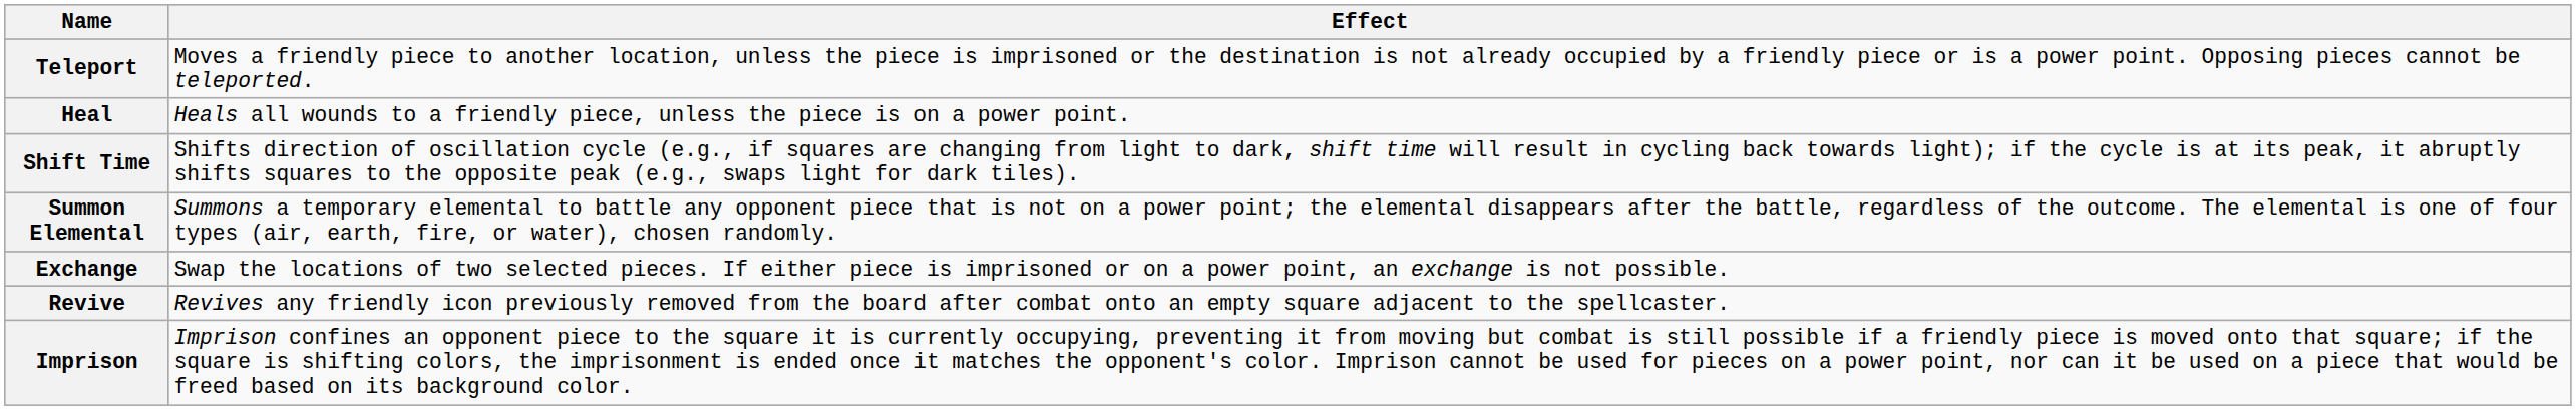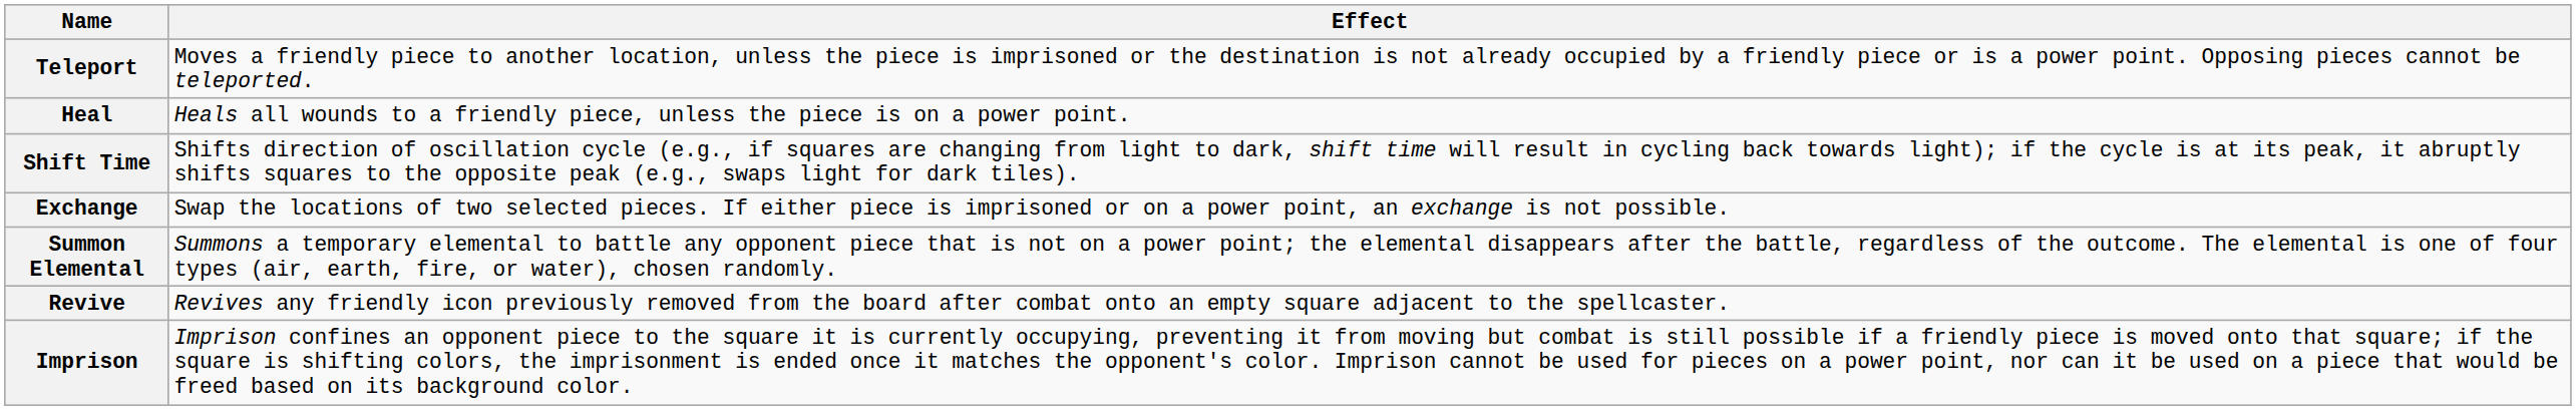 <table class="wikitable sortable" style="font-size:100%;">
 <tr>
 <th>Name</th>
 <th class="unsortable">Effect</th>
 </tr>
 <tr>
 <th>Teleport</th>
 <td>Moves a friendly piece to another location, unless the piece is imprisoned or the destination is not already occupied by a friendly piece or is a power point. Opposing pieces cannot be <em>teleported</em>.</td>
 </tr>
 <tr>
 <th>Heal</th>
 <td><em>Heals</em> all wounds to a friendly piece, unless the piece is on a power point.</td>
 </tr>
 <tr>
 <th>Shift Time</th>
 <td>Shifts direction of oscillation cycle (e.g., if squares are changing from light to dark, <em>shift time</em> will result in cycling back towards light); if the cycle is at its peak, it abruptly shifts squares to the opposite peak (e.g., swaps light for dark tiles).</td>
 </tr>
 <tr>
+<th>Exchange</th>
+<td>Swap the locations of two selected pieces. If either piece is imprisoned or on a power point, an <em>exchange</em> is not possible.</td>
+</tr>
+<tr>
 <th>Summon Elemental</th>
 <td><em>Summons</em> a temporary elemental to battle any opponent piece that is not on a power point; the elemental disappears after the battle, regardless of the outcome. The elemental is one of four types (air, earth, fire, or water), chosen randomly.</td>
-</tr>
-<tr>
-<th>Exchange</th>
-<td>Swap the locations of two selected pieces. If either piece is imprisoned or on a power point, an <em>exchange</em> is not possible.</td>
 </tr>
 <tr>
 <th>Revive</th>
 <td><em>Revives</em> any friendly icon previously removed from the board after combat onto an empty square adjacent to the spellcaster.</td>
 </tr>
 <tr>
 <th>Imprison</th>
 <td><em>Imprison</em> confines an opponent piece to the square it is currently occupying, preventing it from moving but combat is still possible if a friendly piece is moved onto that square; if the square is shifting colors, the imprisonment is ended once it matches the opponent's color. Imprison cannot be used for pieces on a power point, nor can it be used on a piece that would be freed based on its background color.</td>
 </tr>
 </table>
